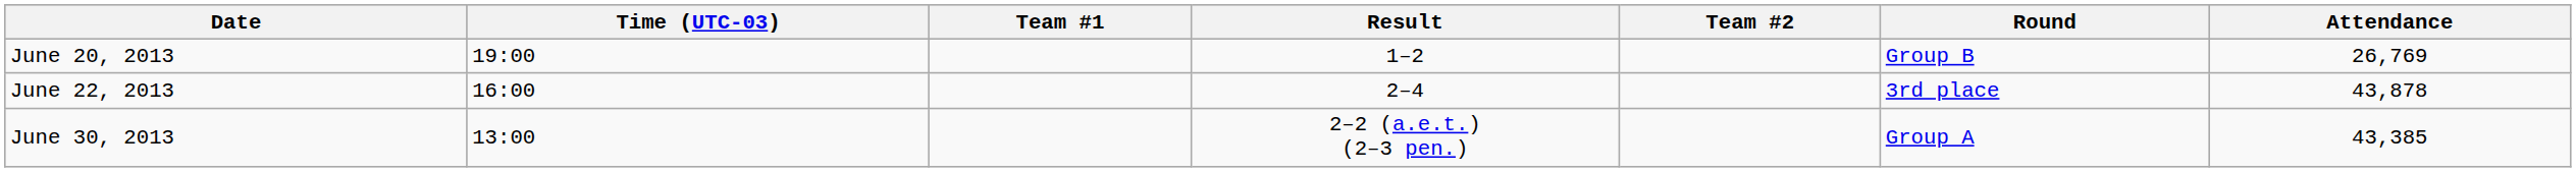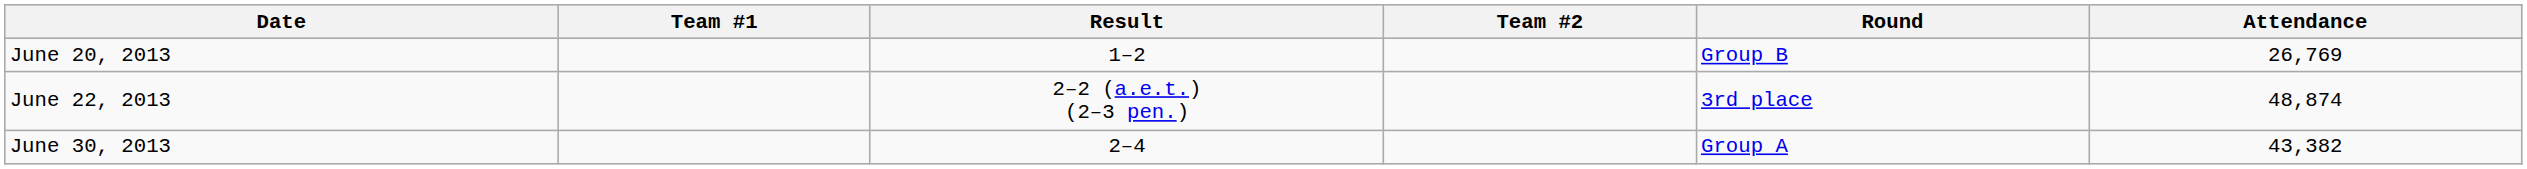 <table class="wikitable"  style="text-align:left; width:100%;">
 <tr>
 <th>Date</th>
-<th>Time (<a href='#'>UTC-03</a>)</th>
 <th>Team #1</th>
 <th>Result</th>
 <th>Team #2</th>
 <th>Round</th>
 <th>Attendance</th>
 </tr>
 <tr>
 <td>June 20, 2013</td>
-<td>19:00</td>
 <td></td>
 <td style="text-align:center;">1–2</td>
 <td></td>
 <td><a href='#'>Group B</a></td>
 <td style="text-align:center;">26,769</td>
 </tr>
 <tr>
 <td>June 22, 2013</td>
-<td>16:00</td>
+<td></td>
+<td style="text-align:center;">2–2 (<a href='#'>a.e.t.</a>)<br>(2–3 <a href='#'>pen.</a>)</td>
+<td></td>
+<td><a href='#'>3rd place</a></td>
+<td style="text-align:center;">48,874</td>
+</tr>
+<tr>
+<td>June 30, 2013</td>
 <td></td>
 <td style="text-align:center;">2–4</td>
 <td></td>
-<td><a href='#'>3rd place</a></td>
-<td style="text-align:center;">43,878</td>
-</tr>
-<tr>
-<td>June 30, 2013</td>
-<td>13:00</td>
-<td></td>
-<td style="text-align:center;">2–2 (<a href='#'>a.e.t.</a>)<br>(2–3 <a href='#'>pen.</a>)</td>
-<td></td>
 <td><a href='#'>Group A</a></td>
-<td style="text-align:center;">43,385</td>
+<td style="text-align:center;">43,382</td>
 </tr>
 </table>
